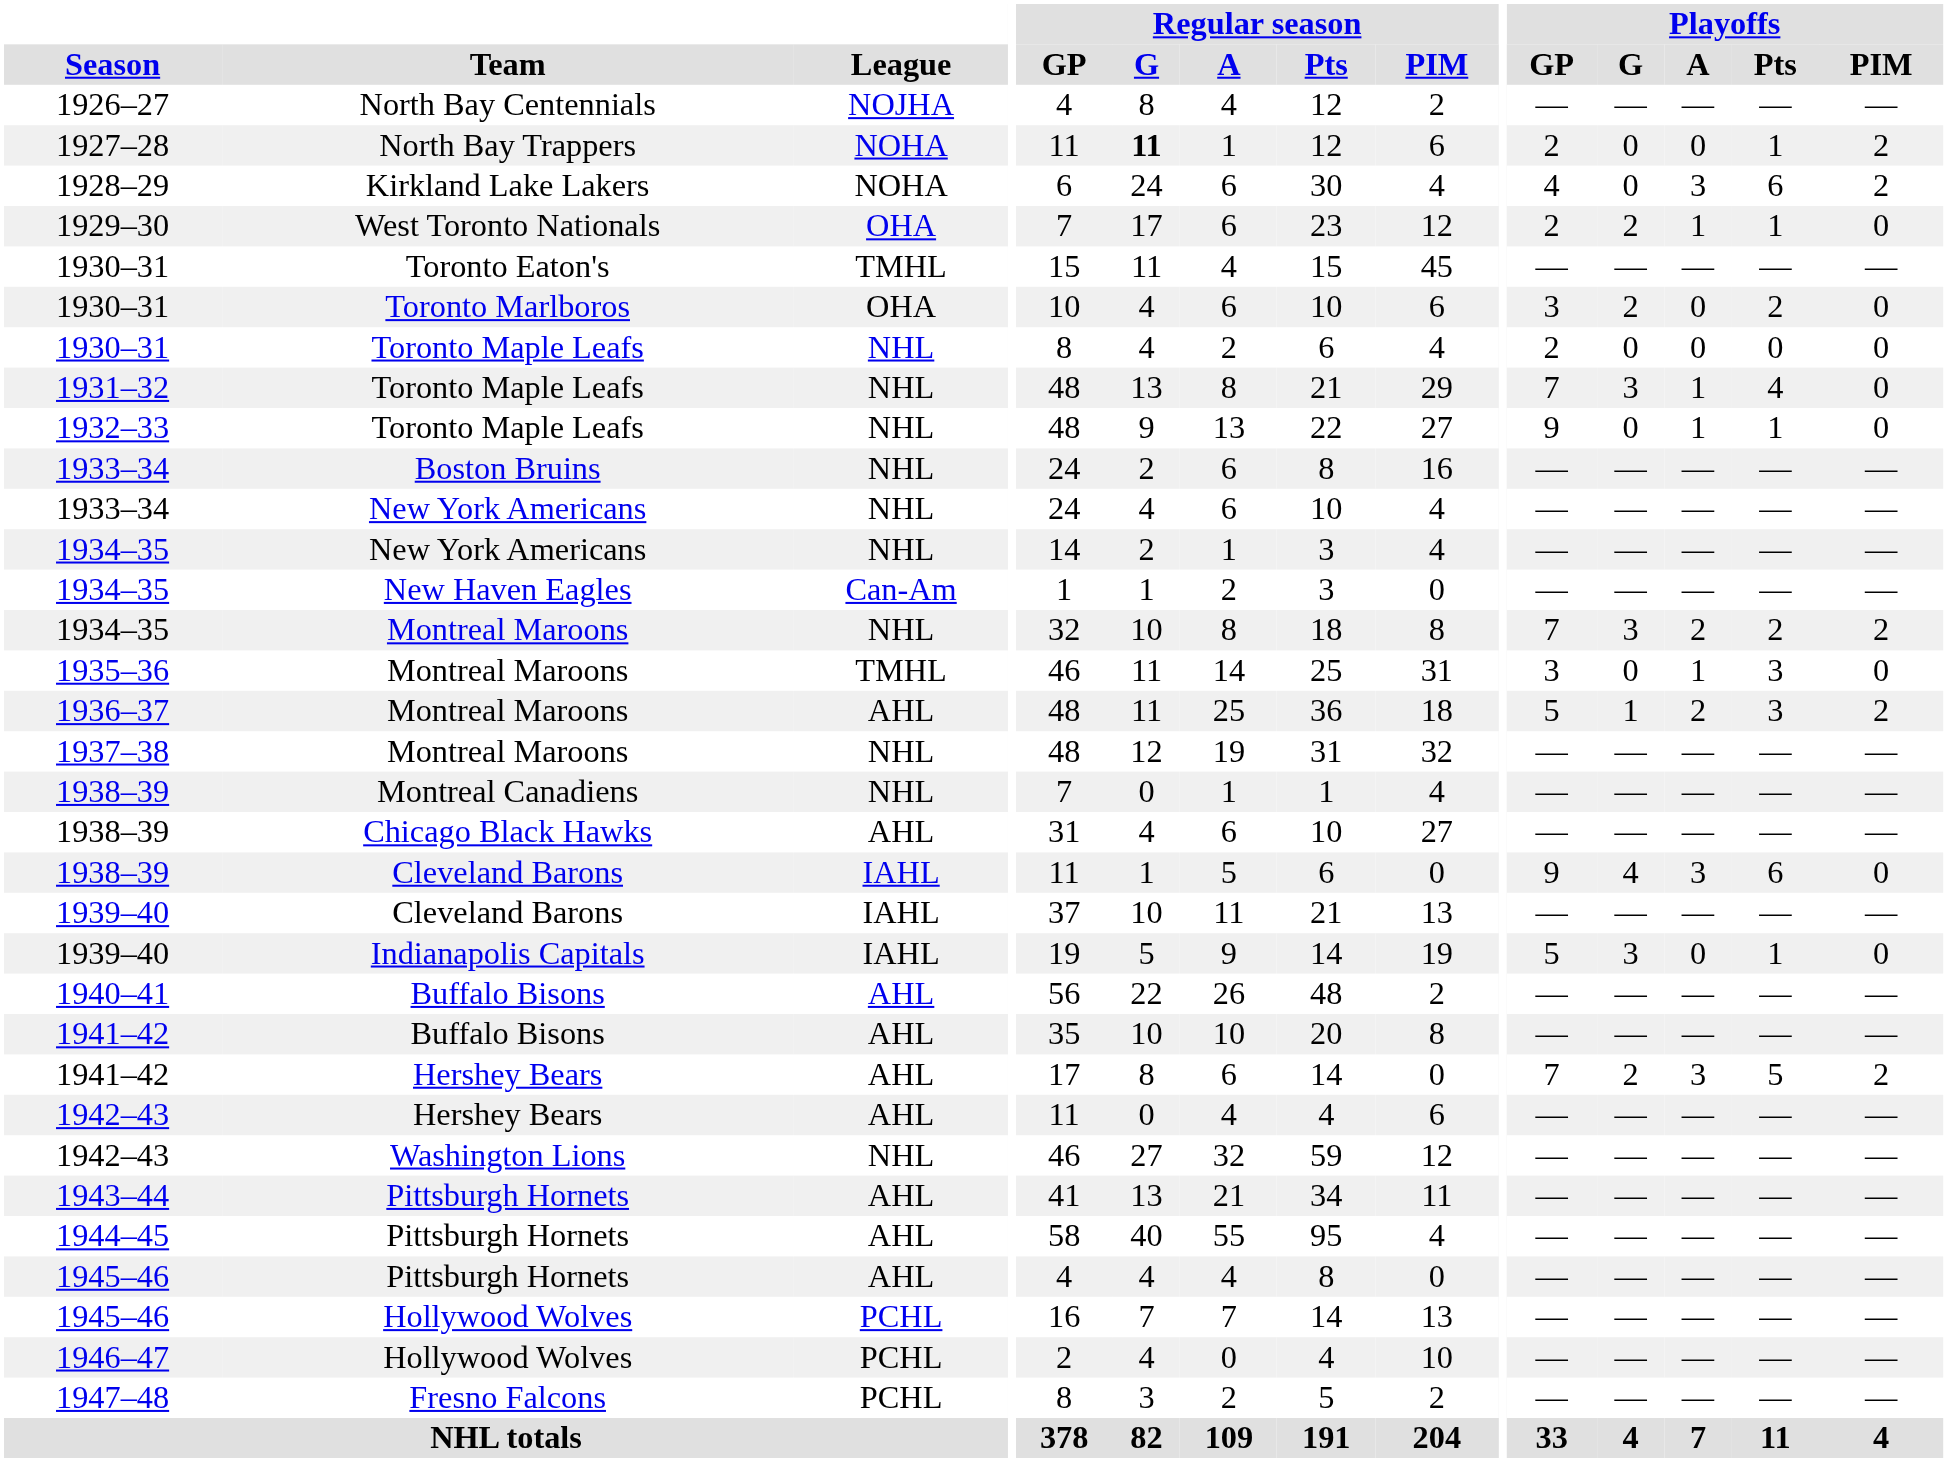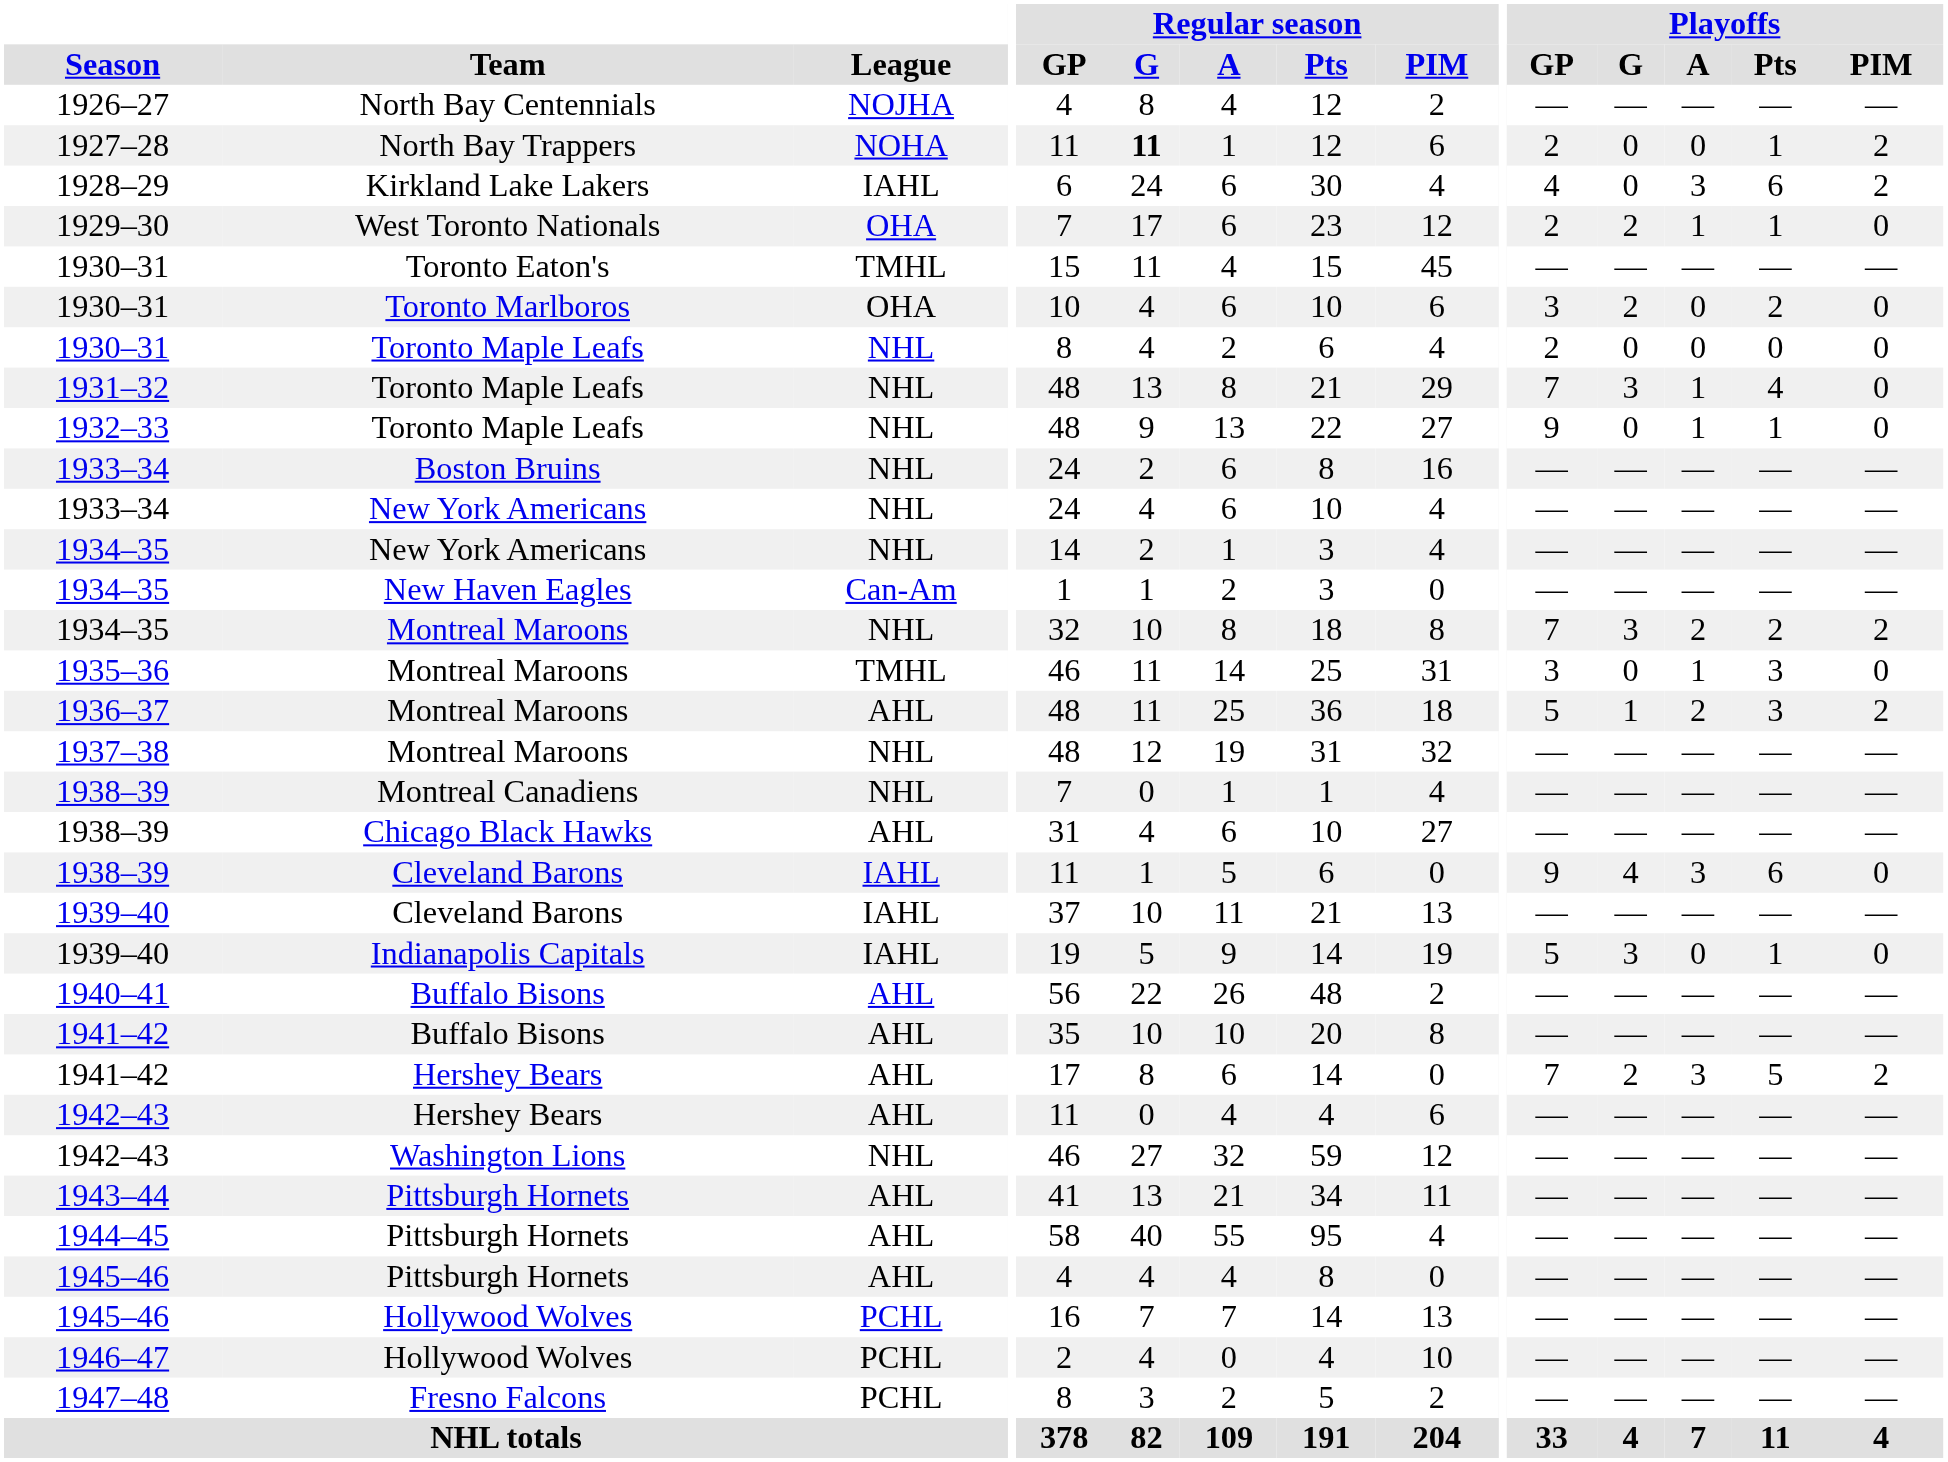 <table border="0" cellpadding="1" cellspacing="0" style="text-align:center; width:60em">
 <tr bgcolor="#e0e0e0">
 <th colspan="3" bgcolor="#ffffff"></th>
 <th rowspan="100" bgcolor="#ffffff"></th>
 <th colspan="5"><a href='#'>Regular season</a></th>
 <th rowspan="100" bgcolor="#ffffff"></th>
 <th colspan="5"><a href='#'>Playoffs</a></th>
 </tr>
 <tr bgcolor="#e0e0e0">
 <th><a href='#'>Season</a></th>
 <th>Team</th>
 <th>League</th>
 <th>GP</th>
 <th><a href='#'>G</a></th>
 <th><a href='#'>A</a></th>
 <th><a href='#'>Pts</a></th>
 <th><a href='#'>PIM</a></th>
 <th>GP</th>
 <th>G</th>
 <th>A</th>
 <th>Pts</th>
 <th>PIM</th>
 </tr>
 <tr>
 <td>1926–27</td>
 <td>North Bay Centennials</td>
 <td><a href='#'>NOJHA</a></td>
 <td>4</td>
 <td>8</td>
 <td>4</td>
 <td>12</td>
 <td>2</td>
 <td>—</td>
 <td>—</td>
 <td>—</td>
 <td>—</td>
 <td>—</td>
 </tr>
 <tr bgcolor="#f0f0f0">
 <td>1927–28</td>
 <td>North Bay Trappers</td>
 <td><a href='#'>NOHA</a></td>
 <td>11</td>
 <td><strong>11</strong></td>
 <td>1</td>
 <td>12</td>
 <td>6</td>
 <td>2</td>
 <td>0</td>
 <td>0</td>
 <td>1</td>
 <td>2</td>
 </tr>
 <tr>
 <td>1928–29</td>
 <td>Kirkland Lake Lakers</td>
-<td>NOHA</td>
+<td>IAHL</td>
 <td>6</td>
 <td>24</td>
 <td>6</td>
 <td>30</td>
 <td>4</td>
 <td>4</td>
 <td>0</td>
 <td>3</td>
 <td>6</td>
 <td>2</td>
 </tr>
 <tr bgcolor="#f0f0f0">
 <td>1929–30</td>
 <td>West Toronto Nationals</td>
 <td><a href='#'>OHA</a></td>
 <td>7</td>
 <td>17</td>
 <td>6</td>
 <td>23</td>
 <td>12</td>
 <td>2</td>
 <td>2</td>
 <td>1</td>
 <td>1</td>
 <td>0</td>
 </tr>
 <tr>
 <td>1930–31</td>
 <td>Toronto Eaton's</td>
 <td>TMHL</td>
 <td>15</td>
 <td>11</td>
 <td>4</td>
 <td>15</td>
 <td>45</td>
 <td>—</td>
 <td>—</td>
 <td>—</td>
 <td>—</td>
 <td>—</td>
 </tr>
 <tr bgcolor="#f0f0f0">
 <td>1930–31</td>
 <td><a href='#'>Toronto Marlboros</a></td>
 <td>OHA</td>
 <td>10</td>
 <td>4</td>
 <td>6</td>
 <td>10</td>
 <td>6</td>
 <td>3</td>
 <td>2</td>
 <td>0</td>
 <td>2</td>
 <td>0</td>
 </tr>
 <tr>
 <td><a href='#'>1930–31</a></td>
 <td><a href='#'>Toronto Maple Leafs</a></td>
 <td><a href='#'>NHL</a></td>
 <td>8</td>
 <td>4</td>
 <td>2</td>
 <td>6</td>
 <td>4</td>
 <td>2</td>
 <td>0</td>
 <td>0</td>
 <td>0</td>
 <td>0</td>
 </tr>
 <tr bgcolor="#f0f0f0">
 <td><a href='#'>1931–32</a></td>
 <td>Toronto Maple Leafs</td>
 <td>NHL</td>
 <td>48</td>
 <td>13</td>
 <td>8</td>
 <td>21</td>
 <td>29</td>
 <td>7</td>
 <td>3</td>
 <td>1</td>
 <td>4</td>
 <td>0</td>
 </tr>
 <tr>
 <td><a href='#'>1932–33</a></td>
 <td>Toronto Maple Leafs</td>
 <td>NHL</td>
 <td>48</td>
 <td>9</td>
 <td>13</td>
 <td>22</td>
 <td>27</td>
 <td>9</td>
 <td>0</td>
 <td>1</td>
 <td>1</td>
 <td>0</td>
 </tr>
 <tr bgcolor="#f0f0f0">
 <td><a href='#'>1933–34</a></td>
 <td><a href='#'>Boston Bruins</a></td>
 <td>NHL</td>
 <td>24</td>
 <td>2</td>
 <td>6</td>
 <td>8</td>
 <td>16</td>
 <td>—</td>
 <td>—</td>
 <td>—</td>
 <td>—</td>
 <td>—</td>
 </tr>
 <tr>
 <td>1933–34</td>
 <td><a href='#'>New York Americans</a></td>
 <td>NHL</td>
 <td>24</td>
 <td>4</td>
 <td>6</td>
 <td>10</td>
 <td>4</td>
 <td>—</td>
 <td>—</td>
 <td>—</td>
 <td>—</td>
 <td>—</td>
 </tr>
 <tr bgcolor="#f0f0f0">
 <td><a href='#'>1934–35</a></td>
 <td>New York Americans</td>
 <td>NHL</td>
 <td>14</td>
 <td>2</td>
 <td>1</td>
 <td>3</td>
 <td>4</td>
 <td>—</td>
 <td>—</td>
 <td>—</td>
 <td>—</td>
 <td>—</td>
 </tr>
 <tr>
 <td><a href='#'>1934–35</a></td>
 <td><a href='#'>New Haven Eagles</a></td>
 <td><a href='#'>Can-Am</a></td>
 <td>1</td>
 <td>1</td>
 <td>2</td>
 <td>3</td>
 <td>0</td>
 <td>—</td>
 <td>—</td>
 <td>—</td>
 <td>—</td>
 <td>—</td>
 </tr>
 <tr bgcolor="#f0f0f0">
 <td>1934–35</td>
 <td><a href='#'>Montreal Maroons</a></td>
 <td>NHL</td>
 <td>32</td>
 <td>10</td>
 <td>8</td>
 <td>18</td>
 <td>8</td>
 <td>7</td>
 <td>3</td>
 <td>2</td>
 <td>2</td>
 <td>2</td>
 </tr>
 <tr>
 <td><a href='#'>1935–36</a></td>
 <td>Montreal Maroons</td>
 <td>TMHL</td>
 <td>46</td>
 <td>11</td>
 <td>14</td>
 <td>25</td>
 <td>31</td>
 <td>3</td>
 <td>0</td>
 <td>1</td>
 <td>3</td>
 <td>0</td>
 </tr>
 <tr bgcolor="#f0f0f0">
 <td><a href='#'>1936–37</a></td>
 <td>Montreal Maroons</td>
 <td>AHL</td>
 <td>48</td>
 <td>11</td>
 <td>25</td>
 <td>36</td>
 <td>18</td>
 <td>5</td>
 <td>1</td>
 <td>2</td>
 <td>3</td>
 <td>2</td>
 </tr>
 <tr>
 <td><a href='#'>1937–38</a></td>
 <td>Montreal Maroons</td>
 <td>NHL</td>
 <td>48</td>
 <td>12</td>
 <td>19</td>
 <td>31</td>
 <td>32</td>
 <td>—</td>
 <td>—</td>
 <td>—</td>
 <td>—</td>
 <td>—</td>
 </tr>
 <tr bgcolor="#f0f0f0">
 <td><a href='#'>1938–39</a></td>
 <td>Montreal Canadiens</td>
 <td>NHL</td>
 <td>7</td>
 <td>0</td>
 <td>1</td>
 <td>1</td>
 <td>4</td>
 <td>—</td>
 <td>—</td>
 <td>—</td>
 <td>—</td>
 <td>—</td>
 </tr>
 <tr>
 <td>1938–39</td>
 <td><a href='#'>Chicago Black Hawks</a></td>
 <td>AHL</td>
 <td>31</td>
 <td>4</td>
 <td>6</td>
 <td>10</td>
 <td>27</td>
 <td>—</td>
 <td>—</td>
 <td>—</td>
 <td>—</td>
 <td>—</td>
 </tr>
 <tr bgcolor="#f0f0f0">
 <td><a href='#'>1938–39</a></td>
 <td><a href='#'>Cleveland Barons</a></td>
 <td><a href='#'>IAHL</a></td>
 <td>11</td>
 <td>1</td>
 <td>5</td>
 <td>6</td>
 <td>0</td>
 <td>9</td>
 <td>4</td>
 <td>3</td>
 <td>6</td>
 <td>0</td>
 </tr>
 <tr>
 <td><a href='#'>1939–40</a></td>
 <td>Cleveland Barons</td>
 <td>IAHL</td>
 <td>37</td>
 <td>10</td>
 <td>11</td>
 <td>21</td>
 <td>13</td>
 <td>—</td>
 <td>—</td>
 <td>—</td>
 <td>—</td>
 <td>—</td>
 </tr>
 <tr bgcolor="#f0f0f0">
 <td>1939–40</td>
 <td><a href='#'>Indianapolis Capitals</a></td>
 <td>IAHL</td>
 <td>19</td>
 <td>5</td>
 <td>9</td>
 <td>14</td>
 <td>19</td>
 <td>5</td>
 <td>3</td>
 <td>0</td>
 <td>1</td>
 <td>0</td>
 </tr>
 <tr>
 <td><a href='#'>1940–41</a></td>
 <td><a href='#'>Buffalo Bisons</a></td>
 <td><a href='#'>AHL</a></td>
 <td>56</td>
 <td>22</td>
 <td>26</td>
 <td>48</td>
 <td>2</td>
 <td>—</td>
 <td>—</td>
 <td>—</td>
 <td>—</td>
 <td>—</td>
 </tr>
 <tr bgcolor="#f0f0f0">
 <td><a href='#'>1941–42</a></td>
 <td>Buffalo Bisons</td>
 <td>AHL</td>
 <td>35</td>
 <td>10</td>
 <td>10</td>
 <td>20</td>
 <td>8</td>
 <td>—</td>
 <td>—</td>
 <td>—</td>
 <td>—</td>
 <td>—</td>
 </tr>
 <tr>
 <td>1941–42</td>
 <td><a href='#'>Hershey Bears</a></td>
 <td>AHL</td>
 <td>17</td>
 <td>8</td>
 <td>6</td>
 <td>14</td>
 <td>0</td>
 <td>7</td>
 <td>2</td>
 <td>3</td>
 <td>5</td>
 <td>2</td>
 </tr>
 <tr bgcolor="#f0f0f0">
 <td><a href='#'>1942–43</a></td>
 <td>Hershey Bears</td>
 <td>AHL</td>
 <td>11</td>
 <td>0</td>
 <td>4</td>
 <td>4</td>
 <td>6</td>
 <td>—</td>
 <td>—</td>
 <td>—</td>
 <td>—</td>
 <td>—</td>
 </tr>
 <tr>
 <td>1942–43</td>
 <td><a href='#'>Washington Lions</a></td>
 <td>NHL</td>
 <td>46</td>
 <td>27</td>
 <td>32</td>
 <td>59</td>
 <td>12</td>
 <td>—</td>
 <td>—</td>
 <td>—</td>
 <td>—</td>
 <td>—</td>
 </tr>
 <tr bgcolor="#f0f0f0">
 <td><a href='#'>1943–44</a></td>
 <td><a href='#'>Pittsburgh Hornets</a></td>
 <td>AHL</td>
 <td>41</td>
 <td>13</td>
 <td>21</td>
 <td>34</td>
 <td>11</td>
 <td>—</td>
 <td>—</td>
 <td>—</td>
 <td>—</td>
 <td>—</td>
 </tr>
 <tr>
 <td><a href='#'>1944–45</a></td>
 <td>Pittsburgh Hornets</td>
 <td>AHL</td>
 <td>58</td>
 <td>40</td>
 <td>55</td>
 <td>95</td>
 <td>4</td>
 <td>—</td>
 <td>—</td>
 <td>—</td>
 <td>—</td>
 <td>—</td>
 </tr>
 <tr bgcolor="#f0f0f0">
 <td><a href='#'>1945–46</a></td>
 <td>Pittsburgh Hornets</td>
 <td>AHL</td>
 <td>4</td>
 <td>4</td>
 <td>4</td>
 <td>8</td>
 <td>0</td>
 <td>—</td>
 <td>—</td>
 <td>—</td>
 <td>—</td>
 <td>—</td>
 </tr>
 <tr>
 <td><a href='#'>1945–46</a></td>
 <td><a href='#'>Hollywood Wolves</a></td>
 <td><a href='#'>PCHL</a></td>
 <td>16</td>
 <td>7</td>
 <td>7</td>
 <td>14</td>
 <td>13</td>
 <td>—</td>
 <td>—</td>
 <td>—</td>
 <td>—</td>
 <td>—</td>
 </tr>
 <tr bgcolor="#f0f0f0">
 <td><a href='#'>1946–47</a></td>
 <td>Hollywood Wolves</td>
 <td>PCHL</td>
 <td>2</td>
 <td>4</td>
 <td>0</td>
 <td>4</td>
 <td>10</td>
 <td>—</td>
 <td>—</td>
 <td>—</td>
 <td>—</td>
 <td>—</td>
 </tr>
 <tr>
 <td><a href='#'>1947–48</a></td>
 <td><a href='#'>Fresno Falcons</a></td>
 <td>PCHL</td>
 <td>8</td>
 <td>3</td>
 <td>2</td>
 <td>5</td>
 <td>2</td>
 <td>—</td>
 <td>—</td>
 <td>—</td>
 <td>—</td>
 <td>—</td>
 </tr>
 <tr bgcolor="#e0e0e0">
 <th colspan="3">NHL totals</th>
 <th>378</th>
 <th>82</th>
 <th>109</th>
 <th>191</th>
 <th>204</th>
 <th>33</th>
 <th>4</th>
 <th>7</th>
 <th>11</th>
 <th>4</th>
 </tr>
 </table>
